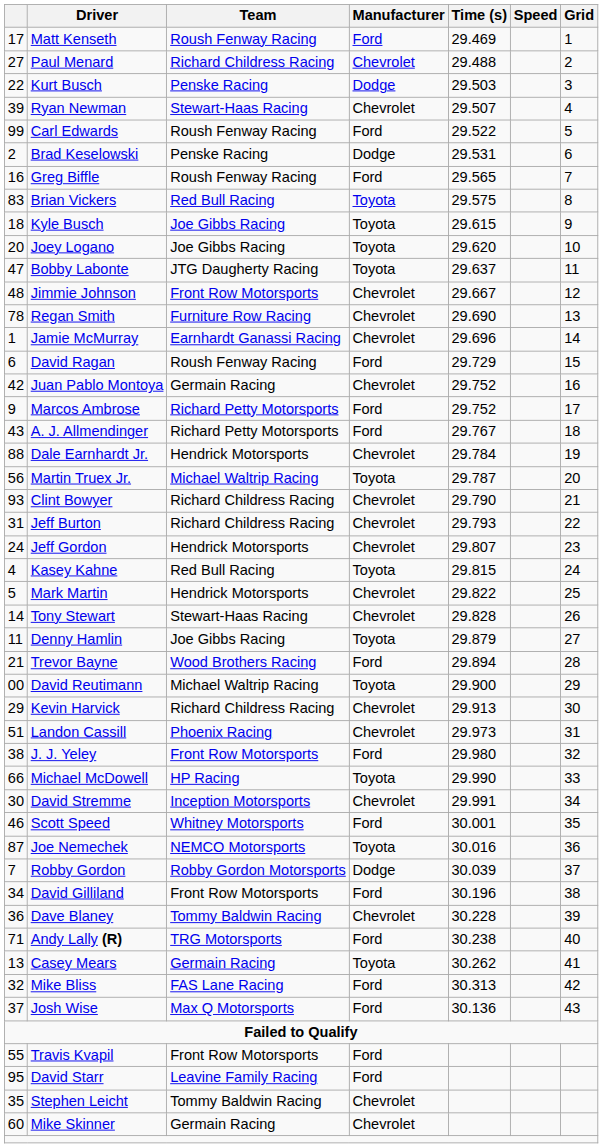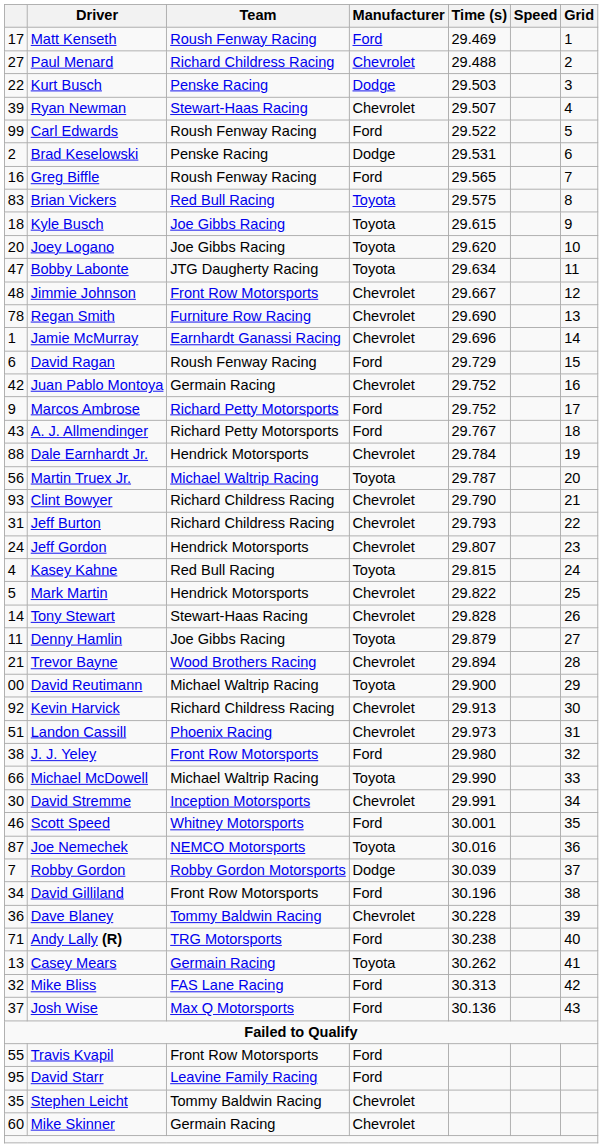 <table class="wikitable">
 <tr>
 <th></th>
 <th>Driver</th>
 <th>Team</th>
 <th>Manufacturer</th>
 <th>Time (s)</th>
 <th>Speed</th>
 <th>Grid</th>
 </tr>
 <tr>
 <td>17</td>
 <td><a href='#'>Matt Kenseth</a></td>
 <td><a href='#'>Roush Fenway Racing</a></td>
 <td><a href='#'>Ford</a></td>
 <td>29.469</td>
 <td></td>
 <td>1</td>
 </tr>
 <tr>
 <td>27</td>
 <td><a href='#'>Paul Menard</a></td>
 <td><a href='#'>Richard Childress Racing</a></td>
 <td><a href='#'>Chevrolet</a></td>
 <td>29.488</td>
 <td></td>
 <td>2</td>
 </tr>
 <tr>
 <td>22</td>
 <td><a href='#'>Kurt Busch</a></td>
 <td><a href='#'>Penske Racing</a></td>
 <td><a href='#'>Dodge</a></td>
 <td>29.503</td>
 <td></td>
 <td>3</td>
 </tr>
 <tr>
 <td>39</td>
 <td><a href='#'>Ryan Newman</a></td>
 <td><a href='#'>Stewart-Haas Racing</a></td>
 <td>Chevrolet</td>
 <td>29.507</td>
 <td></td>
 <td>4</td>
 </tr>
 <tr>
 <td>99</td>
 <td><a href='#'>Carl Edwards</a></td>
 <td>Roush Fenway Racing</td>
 <td>Ford</td>
 <td>29.522</td>
 <td></td>
 <td>5</td>
 </tr>
 <tr>
 <td>2</td>
 <td><a href='#'>Brad Keselowski</a></td>
 <td>Penske Racing</td>
 <td>Dodge</td>
 <td>29.531</td>
 <td></td>
 <td>6</td>
 </tr>
 <tr>
 <td>16</td>
 <td><a href='#'>Greg Biffle</a></td>
 <td>Roush Fenway Racing</td>
 <td>Ford</td>
 <td>29.565</td>
 <td></td>
 <td>7</td>
 </tr>
 <tr>
 <td>83</td>
 <td><a href='#'>Brian Vickers</a></td>
 <td><a href='#'>Red Bull Racing</a></td>
 <td><a href='#'>Toyota</a></td>
 <td>29.575</td>
 <td></td>
 <td>8</td>
 </tr>
 <tr>
 <td>18</td>
 <td><a href='#'>Kyle Busch</a></td>
 <td><a href='#'>Joe Gibbs Racing</a></td>
 <td>Toyota</td>
 <td>29.615</td>
 <td></td>
 <td>9</td>
 </tr>
 <tr>
 <td>20</td>
 <td><a href='#'>Joey Logano</a></td>
 <td>Joe Gibbs Racing</td>
 <td>Toyota</td>
 <td>29.620</td>
 <td></td>
 <td>10</td>
 </tr>
 <tr>
 <td>47</td>
 <td><a href='#'>Bobby Labonte</a></td>
 <td>JTG Daugherty Racing</td>
 <td>Toyota</td>
-<td>29.637</td>
+<td>29.634</td>
 <td></td>
 <td>11</td>
 </tr>
 <tr>
 <td>48</td>
 <td><a href='#'>Jimmie Johnson</a></td>
 <td><a href='#'>Front Row Motorsports</a></td>
 <td>Chevrolet</td>
 <td>29.667</td>
 <td></td>
 <td>12</td>
 </tr>
 <tr>
 <td>78</td>
 <td><a href='#'>Regan Smith</a></td>
 <td><a href='#'>Furniture Row Racing</a></td>
 <td>Chevrolet</td>
 <td>29.690</td>
 <td></td>
 <td>13</td>
 </tr>
 <tr>
 <td>1</td>
 <td><a href='#'>Jamie McMurray</a></td>
 <td><a href='#'>Earnhardt Ganassi Racing</a></td>
 <td>Chevrolet</td>
 <td>29.696</td>
 <td></td>
 <td>14</td>
 </tr>
 <tr>
 <td>6</td>
 <td><a href='#'>David Ragan</a></td>
 <td>Roush Fenway Racing</td>
 <td>Ford</td>
 <td>29.729</td>
 <td></td>
 <td>15</td>
 </tr>
 <tr>
 <td>42</td>
 <td><a href='#'>Juan Pablo Montoya</a></td>
 <td>Germain Racing</td>
 <td>Chevrolet</td>
 <td>29.752</td>
 <td></td>
 <td>16</td>
 </tr>
 <tr>
 <td>9</td>
 <td><a href='#'>Marcos Ambrose</a></td>
 <td><a href='#'>Richard Petty Motorsports</a></td>
 <td>Ford</td>
 <td>29.752</td>
 <td></td>
 <td>17</td>
 </tr>
 <tr>
 <td>43</td>
 <td><a href='#'>A. J. Allmendinger</a></td>
 <td>Richard Petty Motorsports</td>
 <td>Ford</td>
 <td>29.767</td>
 <td></td>
 <td>18</td>
 </tr>
 <tr>
 <td>88</td>
 <td><a href='#'>Dale Earnhardt Jr.</a></td>
 <td>Hendrick Motorsports</td>
 <td>Chevrolet</td>
 <td>29.784</td>
 <td></td>
 <td>19</td>
 </tr>
 <tr>
 <td>56</td>
 <td><a href='#'>Martin Truex Jr.</a></td>
 <td><a href='#'>Michael Waltrip Racing</a></td>
 <td>Toyota</td>
 <td>29.787</td>
 <td></td>
 <td>20</td>
 </tr>
 <tr>
 <td>93</td>
 <td><a href='#'>Clint Bowyer</a></td>
 <td>Richard Childress Racing</td>
 <td>Chevrolet</td>
 <td>29.790</td>
 <td></td>
 <td>21</td>
 </tr>
 <tr>
 <td>31</td>
 <td><a href='#'>Jeff Burton</a></td>
 <td>Richard Childress Racing</td>
 <td>Chevrolet</td>
 <td>29.793</td>
 <td></td>
 <td>22</td>
 </tr>
 <tr>
 <td>24</td>
 <td><a href='#'>Jeff Gordon</a></td>
 <td>Hendrick Motorsports</td>
 <td>Chevrolet</td>
 <td>29.807</td>
 <td></td>
 <td>23</td>
 </tr>
 <tr>
 <td>4</td>
 <td><a href='#'>Kasey Kahne</a></td>
 <td>Red Bull Racing</td>
 <td>Toyota</td>
 <td>29.815</td>
 <td></td>
 <td>24</td>
 </tr>
 <tr>
 <td>5</td>
 <td><a href='#'>Mark Martin</a></td>
 <td>Hendrick Motorsports</td>
 <td>Chevrolet</td>
 <td>29.822</td>
 <td></td>
 <td>25</td>
 </tr>
 <tr>
 <td>14</td>
 <td><a href='#'>Tony Stewart</a></td>
 <td>Stewart-Haas Racing</td>
 <td>Chevrolet</td>
 <td>29.828</td>
 <td></td>
 <td>26</td>
 </tr>
 <tr>
 <td>11</td>
 <td><a href='#'>Denny Hamlin</a></td>
 <td>Joe Gibbs Racing</td>
 <td>Toyota</td>
 <td>29.879</td>
 <td></td>
 <td>27</td>
 </tr>
 <tr>
 <td>21</td>
 <td><a href='#'>Trevor Bayne</a></td>
 <td><a href='#'>Wood Brothers Racing</a></td>
-<td>Ford</td>
+<td>Chevrolet</td>
 <td>29.894</td>
 <td></td>
 <td>28</td>
 </tr>
 <tr>
 <td>00</td>
 <td><a href='#'>David Reutimann</a></td>
 <td>Michael Waltrip Racing</td>
 <td>Toyota</td>
 <td>29.900</td>
 <td></td>
 <td>29</td>
 </tr>
 <tr>
-<td>29</td>
+<td>92</td>
 <td><a href='#'>Kevin Harvick</a></td>
 <td>Richard Childress Racing</td>
 <td>Chevrolet</td>
 <td>29.913</td>
 <td></td>
 <td>30</td>
 </tr>
 <tr>
 <td>51</td>
 <td><a href='#'>Landon Cassill</a></td>
 <td><a href='#'>Phoenix Racing</a></td>
 <td>Chevrolet</td>
 <td>29.973</td>
 <td></td>
 <td>31</td>
 </tr>
 <tr>
 <td>38</td>
 <td><a href='#'>J. J. Yeley</a></td>
 <td><a href='#'>Front Row Motorsports</a></td>
 <td>Ford</td>
 <td>29.980</td>
 <td></td>
 <td>32</td>
 </tr>
 <tr>
 <td>66</td>
 <td><a href='#'>Michael McDowell</a></td>
-<td><a href='#'>HP Racing</a></td>
+<td>Michael Waltrip Racing</td>
 <td>Toyota</td>
 <td>29.990</td>
 <td></td>
 <td>33</td>
 </tr>
 <tr>
 <td>30</td>
 <td><a href='#'>David Stremme</a></td>
 <td><a href='#'>Inception Motorsports</a></td>
 <td>Chevrolet</td>
 <td>29.991</td>
 <td></td>
 <td>34</td>
 </tr>
 <tr>
 <td>46</td>
 <td><a href='#'>Scott Speed</a></td>
 <td><a href='#'>Whitney Motorsports</a></td>
 <td>Ford</td>
 <td>30.001</td>
 <td></td>
 <td>35</td>
 </tr>
 <tr>
 <td>87</td>
 <td><a href='#'>Joe Nemechek</a></td>
 <td><a href='#'>NEMCO Motorsports</a></td>
 <td>Toyota</td>
 <td>30.016</td>
 <td></td>
 <td>36</td>
 </tr>
 <tr>
 <td>7</td>
 <td><a href='#'>Robby Gordon</a></td>
 <td><a href='#'>Robby Gordon Motorsports</a></td>
 <td>Dodge</td>
 <td>30.039</td>
 <td></td>
 <td>37</td>
 </tr>
 <tr>
 <td>34</td>
 <td><a href='#'>David Gilliland</a></td>
 <td>Front Row Motorsports</td>
 <td>Ford</td>
 <td>30.196</td>
 <td></td>
 <td>38</td>
 </tr>
 <tr>
 <td>36</td>
 <td><a href='#'>Dave Blaney</a></td>
 <td><a href='#'>Tommy Baldwin Racing</a></td>
 <td>Chevrolet</td>
 <td>30.228</td>
 <td></td>
 <td>39</td>
 </tr>
 <tr>
 <td>71</td>
 <td><a href='#'>Andy Lally</a> <strong>(R)</strong></td>
 <td><a href='#'>TRG Motorsports</a></td>
 <td>Ford</td>
 <td>30.238</td>
 <td></td>
 <td>40</td>
 </tr>
 <tr>
 <td>13</td>
 <td><a href='#'>Casey Mears</a></td>
 <td><a href='#'>Germain Racing</a></td>
 <td>Toyota</td>
 <td>30.262</td>
 <td></td>
 <td>41</td>
 </tr>
 <tr>
 <td>32</td>
 <td><a href='#'>Mike Bliss</a></td>
 <td><a href='#'>FAS Lane Racing</a></td>
 <td>Ford</td>
 <td>30.313</td>
 <td></td>
 <td>42</td>
 </tr>
 <tr>
 <td>37</td>
 <td><a href='#'>Josh Wise</a></td>
 <td><a href='#'>Max Q Motorsports</a></td>
 <td>Ford</td>
 <td>30.136</td>
 <td></td>
 <td>43</td>
 </tr>
 <tr>
 <td colspan="7" style="text-align:center;"><strong>Failed to Qualify</strong></td>
 </tr>
 <tr>
 <td>55</td>
 <td><a href='#'>Travis Kvapil</a></td>
 <td>Front Row Motorsports</td>
 <td>Ford</td>
 <td></td>
 <td></td>
 <td></td>
 </tr>
 <tr>
 <td>95</td>
 <td><a href='#'>David Starr</a></td>
 <td><a href='#'>Leavine Family Racing</a></td>
 <td>Ford</td>
 <td></td>
 <td></td>
 <td></td>
 </tr>
 <tr>
 <td>35</td>
 <td><a href='#'>Stephen Leicht</a></td>
 <td>Tommy Baldwin Racing</td>
 <td>Chevrolet</td>
 <td></td>
 <td></td>
 <td></td>
 </tr>
 <tr>
 <td>60</td>
 <td><a href='#'>Mike Skinner</a></td>
 <td>Germain Racing</td>
 <td>Chevrolet</td>
 <td></td>
 <td></td>
 <td></td>
 </tr>
 <tr>
 <td colspan="8"></td>
 </tr>
 </table>
